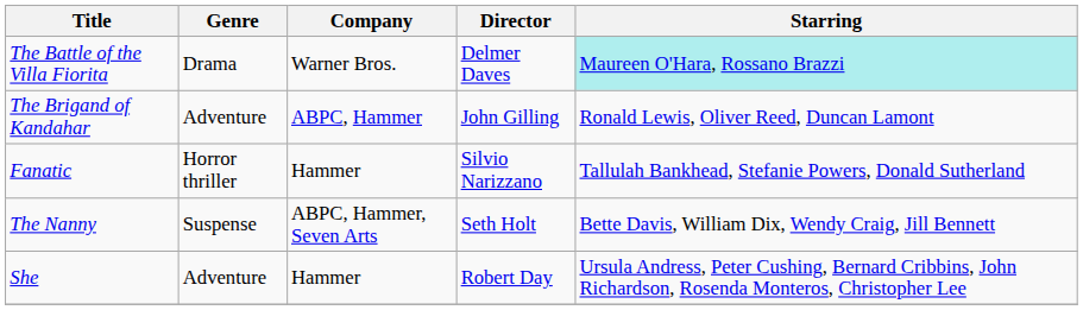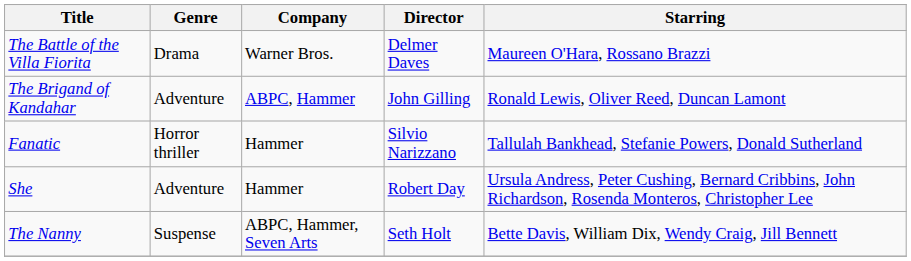 <table class="wikitable unsortable">
 <tr>
 <th>Title</th>
 <th>Genre</th>
 <th>Company</th>
 <th>Director</th>
 <th>Starring</th>
 </tr>
 <tr>
 <td><em><a href='#'>The Battle of the Villa Fiorita</a></em></td>
 <td>Drama</td>
 <td>Warner Bros.</td>
 <td><a href='#'>Delmer Daves</a></td>
-<td style="background: paleturquoise;"><a href='#'>Maureen O'Hara</a>, <a href='#'>Rossano Brazzi</a></td>
+<td><a href='#'>Maureen O'Hara</a>, <a href='#'>Rossano Brazzi</a></td>
 </tr>
 <tr>
 <td><em><a href='#'>The Brigand of Kandahar</a></em></td>
 <td>Adventure</td>
 <td><a href='#'>ABPC</a>, <a href='#'>Hammer</a></td>
 <td><a href='#'>John Gilling</a></td>
 <td><a href='#'>Ronald Lewis</a>, <a href='#'>Oliver Reed</a>, <a href='#'>Duncan Lamont</a></td>
 </tr>
 <tr>
 <td><em><a href='#'>Fanatic</a></em></td>
 <td>Horror thriller</td>
 <td>Hammer</td>
 <td><a href='#'>Silvio Narizzano</a></td>
 <td><a href='#'>Tallulah Bankhead</a>, <a href='#'>Stefanie Powers</a>, <a href='#'>Donald Sutherland</a></td>
 </tr>
 <tr>
+<td><em><a href='#'>She</a></em></td>
+<td>Adventure</td>
+<td>Hammer</td>
+<td><a href='#'>Robert Day</a></td>
+<td><a href='#'>Ursula Andress</a>, <a href='#'>Peter Cushing</a>, <a href='#'>Bernard Cribbins</a>, <a href='#'>John Richardson</a>, <a href='#'>Rosenda Monteros</a>, <a href='#'>Christopher Lee</a></td>
+</tr>
+<tr>
 <td><em><a href='#'>The Nanny</a></em></td>
 <td>Suspense</td>
 <td>ABPC, Hammer, <a href='#'>Seven Arts</a></td>
 <td><a href='#'>Seth Holt</a></td>
 <td><a href='#'>Bette Davis</a>, William Dix, <a href='#'>Wendy Craig</a>, <a href='#'>Jill Bennett</a></td>
 </tr>
 <tr>
-<td><em><a href='#'>She</a></em></td>
-<td>Adventure</td>
-<td>Hammer</td>
-<td><a href='#'>Robert Day</a></td>
-<td><a href='#'>Ursula Andress</a>, <a href='#'>Peter Cushing</a>, <a href='#'>Bernard Cribbins</a>, <a href='#'>John Richardson</a>, <a href='#'>Rosenda Monteros</a>, <a href='#'>Christopher Lee</a></td>
-</tr>
-<tr>
 </tr>
 </table>
